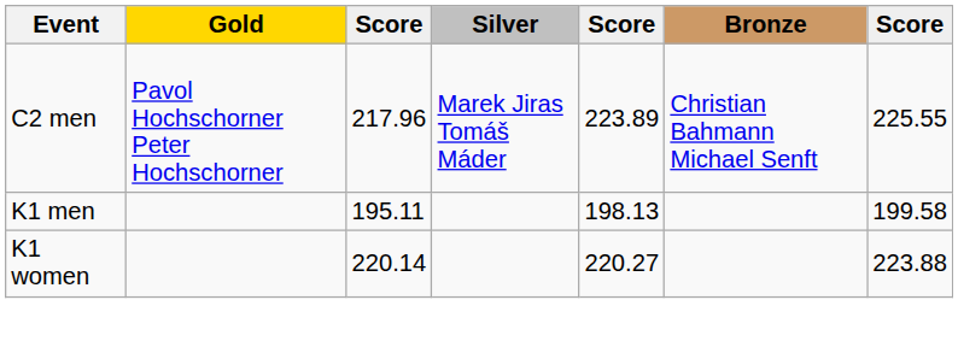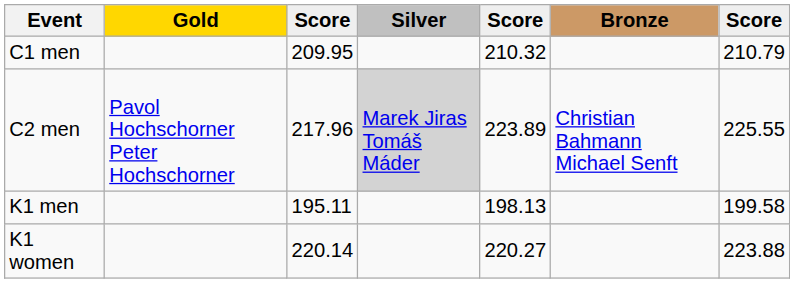 <table class="wikitable" width=100%>
 <tr>
 <th>Event</th>
 <td align=center bgcolor="gold"><strong>Gold</strong></td>
 <td align=center bgcolor="EFEFEF"><strong>Score</strong></td>
 <td align=center bgcolor="silver"><strong>Silver</strong></td>
 <td align=center bgcolor="EFEFEF"><strong>Score</strong></td>
 <td align=center bgcolor="CC9966"><strong>Bronze</strong></td>
 <td align=center bgcolor="EFEFEF"><strong>Score</strong></td>
 </tr>
 <tr>
+<td>C1 men</td>
+<td></td>
+<td>209.95</td>
+<td></td>
+<td>210.32</td>
+<td></td>
+<td>210.79</td>
+</tr>
+<tr>
 <td>C2 men</td>
 <td><br><a href='#'>Pavol Hochschorner</a><br><a href='#'>Peter Hochschorner</a></td>
 <td>217.96</td>
-<td><br><a href='#'>Marek Jiras</a><br><a href='#'>Tomáš Máder</a></td>
+<td style="background: lightgrey;"><br><a href='#'>Marek Jiras</a><br><a href='#'>Tomáš Máder</a></td>
 <td>223.89</td>
 <td><br><a href='#'>Christian Bahmann</a><br><a href='#'>Michael Senft</a></td>
 <td>225.55</td>
 </tr>
 <tr>
 <td>K1 men</td>
 <td></td>
 <td>195.11</td>
 <td></td>
 <td>198.13</td>
 <td></td>
 <td>199.58</td>
 </tr>
 <tr>
 <td>K1 women</td>
 <td></td>
 <td>220.14</td>
 <td></td>
 <td>220.27</td>
 <td></td>
 <td>223.88</td>
 </tr>
 </table>
